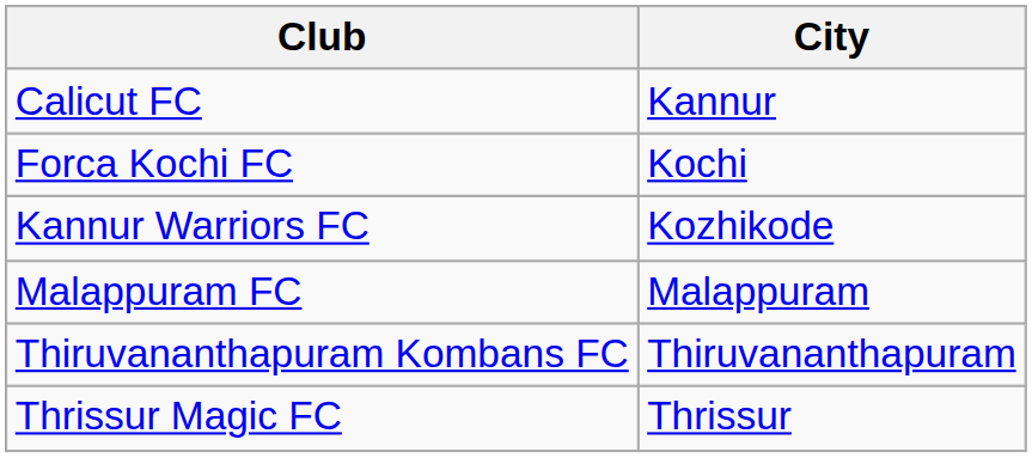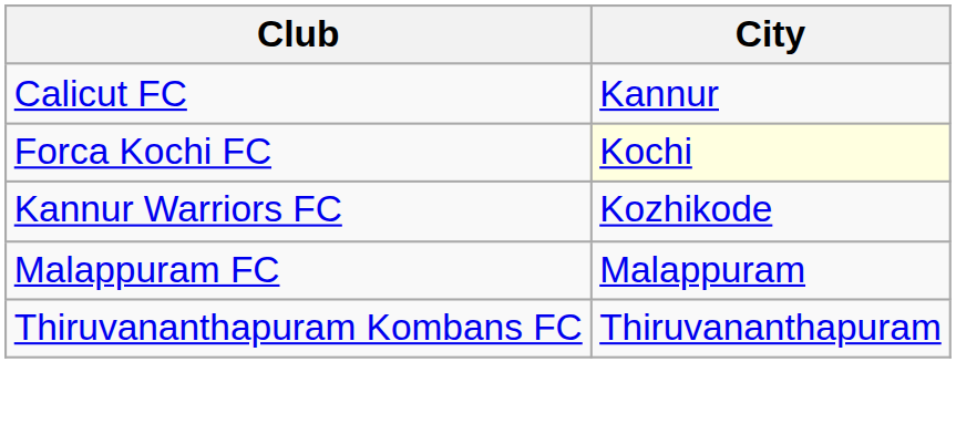 <table class="wikitable sortable">
 <tr>
 <th><strong>Club</strong></th>
 <th><strong>City</strong></th>
 </tr>
 <tr>
 <td><a href='#'>Calicut FC</a></td>
 <td><a href='#'>Kannur</a></td>
 </tr>
 <tr>
 <td><a href='#'>Forca Kochi FC</a></td>
-<td><a href='#'>Kochi</a></td>
+<td style="background: lightyellow;"><a href='#'>Kochi</a></td>
 </tr>
 <tr>
 <td><a href='#'>Kannur Warriors FC</a></td>
 <td><a href='#'>Kozhikode</a></td>
 </tr>
 <tr>
 <td><a href='#'>Malappuram FC</a></td>
 <td><a href='#'>Malappuram</a></td>
 </tr>
 <tr>
 <td><a href='#'>Thiruvananthapuram Kombans FC</a></td>
 <td><a href='#'>Thiruvananthapuram</a></td>
 </tr>
-<tr>
-<td><a href='#'>Thrissur Magic FC</a></td>
-<td><a href='#'>Thrissur</a></td>
-</tr>
 </table>
